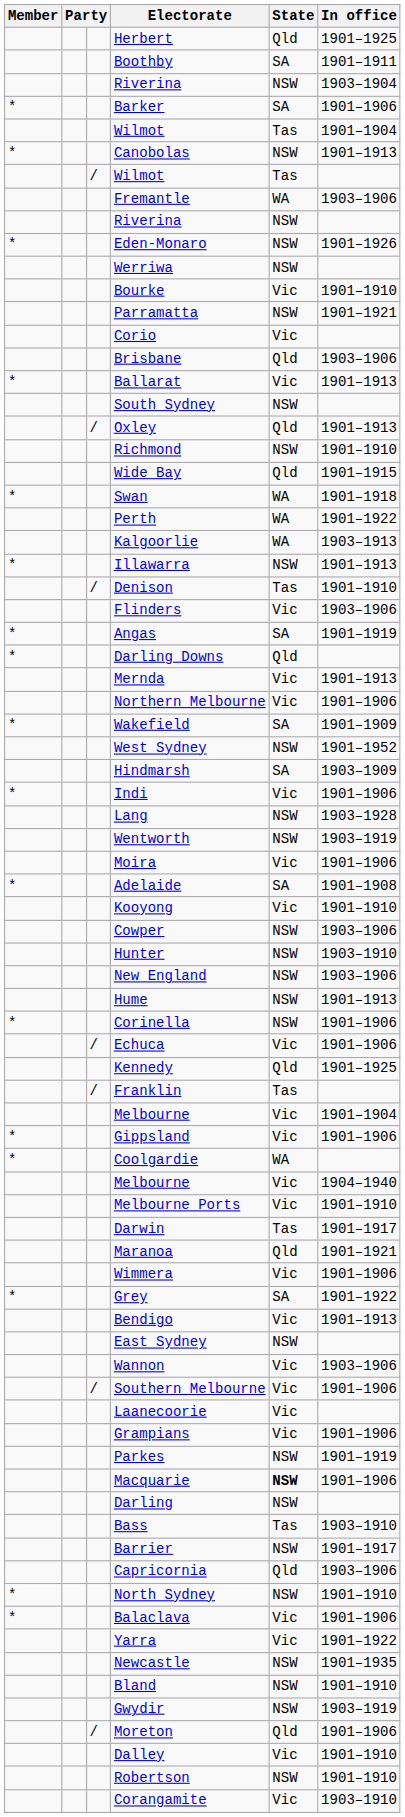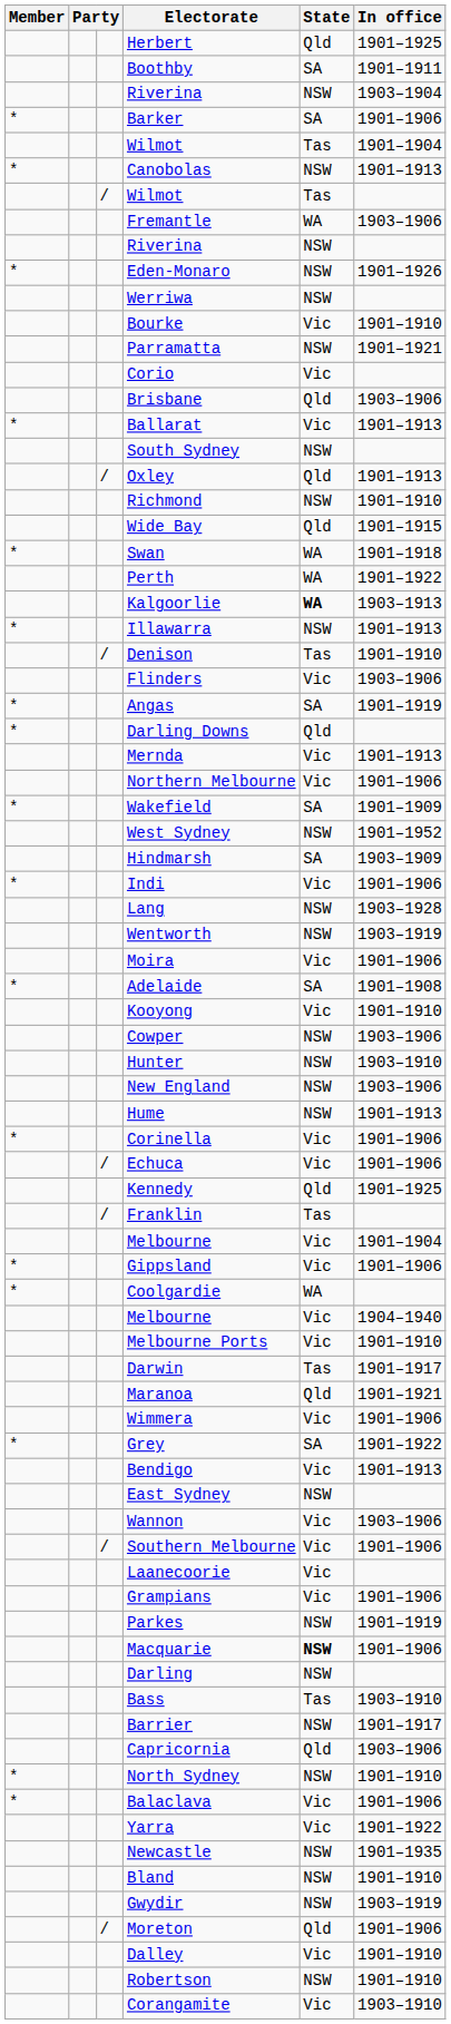 <table class="wikitable sortable">
 <tr>
 <th>Member</th>
 <th colspan=2>Party</th>
 <th>Electorate</th>
 <th>State</th>
 <th>In office</th>
 </tr>
 <tr>
 <td></td>
 <td> </td>
 <td></td>
 <td><a href='#'>Herbert</a></td>
 <td>Qld</td>
 <td>1901–1925</td>
 </tr>
 <tr>
 <td></td>
 <td> </td>
 <td></td>
 <td><a href='#'>Boothby</a></td>
 <td>SA</td>
 <td>1901–1911</td>
 </tr>
 <tr>
 <td> </td>
 <td> </td>
 <td> </td>
 <td><a href='#'>Riverina</a></td>
 <td>NSW</td>
 <td>1903–1904</td>
 </tr>
 <tr>
 <td> *</td>
 <td> </td>
 <td> </td>
 <td><a href='#'>Barker</a></td>
 <td>SA</td>
 <td>1901–1906</td>
 </tr>
 <tr>
 <td> </td>
 <td> </td>
 <td></td>
 <td><a href='#'>Wilmot</a></td>
 <td>Tas</td>
 <td>1901–1904</td>
 </tr>
 <tr>
 <td> *</td>
 <td> </td>
 <td></td>
 <td><a href='#'>Canobolas</a></td>
 <td>NSW</td>
 <td>1901–1913</td>
 </tr>
 <tr>
 <td> </td>
 <td> </td>
 <td>/</td>
 <td><a href='#'>Wilmot</a></td>
 <td>Tas</td>
 <td></td>
 </tr>
 <tr>
 <td></td>
 <td> </td>
 <td></td>
 <td><a href='#'>Fremantle</a></td>
 <td>WA</td>
 <td>1903–1906</td>
 </tr>
 <tr>
 <td> </td>
 <td> </td>
 <td></td>
 <td><a href='#'>Riverina</a></td>
 <td>NSW</td>
 <td></td>
 </tr>
 <tr>
 <td> *</td>
 <td> </td>
 <td></td>
 <td><a href='#'>Eden-Monaro</a></td>
 <td>NSW</td>
 <td>1901–1926</td>
 </tr>
 <tr>
 <td></td>
 <td> </td>
 <td></td>
 <td><a href='#'>Werriwa</a></td>
 <td>NSW</td>
 <td></td>
 </tr>
 <tr>
 <td></td>
 <td> </td>
 <td></td>
 <td><a href='#'>Bourke</a></td>
 <td>Vic</td>
 <td>1901–1910</td>
 </tr>
 <tr>
 <td></td>
 <td> </td>
 <td></td>
 <td><a href='#'>Parramatta</a></td>
 <td>NSW</td>
 <td>1901–1921</td>
 </tr>
 <tr>
 <td></td>
 <td> </td>
 <td></td>
 <td><a href='#'>Corio</a></td>
 <td>Vic</td>
 <td></td>
 </tr>
 <tr>
 <td></td>
 <td> </td>
 <td></td>
 <td><a href='#'>Brisbane</a></td>
 <td>Qld</td>
 <td>1903–1906</td>
 </tr>
 <tr>
 <td> *</td>
 <td> </td>
 <td></td>
 <td><a href='#'>Ballarat</a></td>
 <td>Vic</td>
 <td>1901–1913</td>
 </tr>
 <tr>
 <td></td>
 <td> </td>
 <td></td>
 <td><a href='#'>South Sydney</a></td>
 <td>NSW</td>
 <td></td>
 </tr>
 <tr>
 <td></td>
 <td> </td>
 <td>/</td>
 <td><a href='#'>Oxley</a></td>
 <td>Qld</td>
 <td>1901–1913</td>
 </tr>
 <tr>
 <td></td>
 <td> </td>
 <td></td>
 <td><a href='#'>Richmond</a></td>
 <td>NSW</td>
 <td>1901–1910</td>
 </tr>
 <tr>
 <td></td>
 <td> </td>
 <td></td>
 <td><a href='#'>Wide Bay</a></td>
 <td>Qld</td>
 <td>1901–1915</td>
 </tr>
 <tr>
 <td> *</td>
 <td> </td>
 <td></td>
 <td><a href='#'>Swan</a></td>
 <td>WA</td>
 <td>1901–1918</td>
 </tr>
 <tr>
 <td></td>
 <td> </td>
 <td></td>
 <td><a href='#'>Perth</a></td>
 <td>WA</td>
 <td>1901–1922</td>
 </tr>
 <tr>
 <td></td>
 <td> </td>
 <td></td>
 <td><a href='#'>Kalgoorlie</a></td>
-<td>WA</td>
+<td><strong>WA</strong></td>
 <td>1903–1913</td>
 </tr>
 <tr>
 <td> *</td>
 <td> </td>
 <td></td>
 <td><a href='#'>Illawarra</a></td>
 <td>NSW</td>
 <td>1901–1913</td>
 </tr>
 <tr>
 <td></td>
 <td> </td>
 <td>/ </td>
 <td><a href='#'>Denison</a></td>
 <td>Tas</td>
 <td>1901–1910</td>
 </tr>
 <tr>
 <td></td>
 <td> </td>
 <td></td>
 <td><a href='#'>Flinders</a></td>
 <td>Vic</td>
 <td>1903–1906</td>
 </tr>
 <tr>
 <td> *</td>
 <td> </td>
 <td></td>
 <td><a href='#'>Angas</a></td>
 <td>SA</td>
 <td>1901–1919</td>
 </tr>
 <tr>
 <td> *</td>
 <td> </td>
 <td></td>
 <td><a href='#'>Darling Downs</a></td>
 <td>Qld</td>
 <td></td>
 </tr>
 <tr>
 <td></td>
 <td> </td>
 <td></td>
 <td><a href='#'>Mernda</a></td>
 <td>Vic</td>
 <td>1901–1913</td>
 </tr>
 <tr>
 <td></td>
 <td> </td>
 <td></td>
 <td><a href='#'>Northern Melbourne</a></td>
 <td>Vic</td>
 <td>1901–1906</td>
 </tr>
 <tr>
 <td> *</td>
 <td> </td>
 <td></td>
 <td><a href='#'>Wakefield</a></td>
 <td>SA</td>
 <td>1901–1909</td>
 </tr>
 <tr>
 <td></td>
 <td> </td>
 <td></td>
 <td><a href='#'>West Sydney</a></td>
 <td>NSW</td>
 <td>1901–1952</td>
 </tr>
 <tr>
 <td></td>
 <td> </td>
 <td></td>
 <td><a href='#'>Hindmarsh</a></td>
 <td>SA</td>
 <td>1903–1909</td>
 </tr>
 <tr>
 <td> *</td>
 <td> </td>
 <td></td>
 <td><a href='#'>Indi</a></td>
 <td>Vic</td>
 <td>1901–1906</td>
 </tr>
 <tr>
 <td></td>
 <td> </td>
 <td></td>
 <td><a href='#'>Lang</a></td>
 <td>NSW</td>
 <td>1903–1928</td>
 </tr>
 <tr>
 <td></td>
 <td> </td>
 <td></td>
 <td><a href='#'>Wentworth</a></td>
 <td>NSW</td>
 <td>1903–1919</td>
 </tr>
 <tr>
 <td></td>
 <td> </td>
 <td></td>
 <td><a href='#'>Moira</a></td>
 <td>Vic</td>
 <td>1901–1906</td>
 </tr>
 <tr>
 <td> *</td>
 <td> </td>
 <td></td>
 <td><a href='#'>Adelaide</a></td>
 <td>SA</td>
 <td>1901–1908</td>
 </tr>
 <tr>
 <td></td>
 <td> </td>
 <td></td>
 <td><a href='#'>Kooyong</a></td>
 <td>Vic</td>
 <td>1901–1910</td>
 </tr>
 <tr>
 <td></td>
 <td> </td>
 <td></td>
 <td><a href='#'>Cowper</a></td>
 <td>NSW</td>
 <td>1903–1906</td>
 </tr>
 <tr>
 <td></td>
 <td> </td>
 <td></td>
 <td><a href='#'>Hunter</a></td>
 <td>NSW</td>
 <td>1903–1910</td>
 </tr>
 <tr>
 <td></td>
 <td> </td>
 <td></td>
 <td><a href='#'>New England</a></td>
 <td>NSW</td>
 <td>1903–1906</td>
 </tr>
 <tr>
 <td></td>
 <td> </td>
 <td></td>
 <td><a href='#'>Hume</a></td>
 <td>NSW</td>
 <td>1901–1913</td>
 </tr>
 <tr>
 <td> *</td>
 <td> </td>
 <td></td>
 <td><a href='#'>Corinella</a></td>
-<td>NSW</td>
+<td>Vic</td>
 <td>1901–1906</td>
 </tr>
 <tr>
 <td></td>
 <td> </td>
 <td>/</td>
 <td><a href='#'>Echuca</a></td>
 <td>Vic</td>
 <td>1901–1906</td>
 </tr>
 <tr>
 <td></td>
 <td> </td>
 <td></td>
 <td><a href='#'>Kennedy</a></td>
 <td>Qld</td>
 <td>1901–1925</td>
 </tr>
 <tr>
 <td></td>
 <td> </td>
 <td>/</td>
 <td><a href='#'>Franklin</a></td>
 <td>Tas</td>
 <td></td>
 </tr>
 <tr>
 <td> </td>
 <td> </td>
 <td></td>
 <td><a href='#'>Melbourne</a></td>
 <td>Vic</td>
 <td>1901–1904</td>
 </tr>
 <tr>
 <td> *</td>
 <td> </td>
 <td></td>
 <td><a href='#'>Gippsland</a></td>
 <td>Vic</td>
 <td>1901–1906</td>
 </tr>
 <tr>
 <td> *</td>
 <td> </td>
 <td></td>
 <td><a href='#'>Coolgardie</a></td>
 <td>WA</td>
 <td></td>
 </tr>
 <tr>
 <td> </td>
 <td> </td>
 <td></td>
 <td><a href='#'>Melbourne</a></td>
 <td>Vic</td>
 <td>1904–1940</td>
 </tr>
 <tr>
 <td></td>
 <td> </td>
 <td></td>
 <td><a href='#'>Melbourne Ports</a></td>
 <td>Vic</td>
 <td>1901–1910</td>
 </tr>
 <tr>
 <td></td>
 <td> </td>
 <td></td>
 <td><a href='#'>Darwin</a></td>
 <td>Tas</td>
 <td>1901–1917</td>
 </tr>
 <tr>
 <td></td>
 <td> </td>
 <td></td>
 <td><a href='#'>Maranoa</a></td>
 <td>Qld</td>
 <td>1901–1921</td>
 </tr>
 <tr>
 <td></td>
 <td> </td>
 <td></td>
 <td><a href='#'>Wimmera</a></td>
 <td>Vic</td>
 <td>1901–1906</td>
 </tr>
 <tr>
 <td> *</td>
 <td> </td>
 <td></td>
 <td><a href='#'>Grey</a></td>
 <td>SA</td>
 <td>1901–1922</td>
 </tr>
 <tr>
 <td></td>
 <td> </td>
 <td></td>
 <td><a href='#'>Bendigo</a></td>
 <td>Vic</td>
 <td>1901–1913</td>
 </tr>
 <tr>
 <td></td>
 <td> </td>
 <td></td>
 <td><a href='#'>East Sydney</a></td>
 <td>NSW</td>
 <td></td>
 </tr>
 <tr>
 <td></td>
 <td> </td>
 <td></td>
 <td><a href='#'>Wannon</a></td>
 <td>Vic</td>
 <td>1903–1906</td>
 </tr>
 <tr>
 <td></td>
 <td> </td>
 <td>/</td>
 <td><a href='#'>Southern Melbourne</a></td>
 <td>Vic</td>
 <td>1901–1906</td>
 </tr>
 <tr>
 <td></td>
 <td> </td>
 <td></td>
 <td><a href='#'>Laanecoorie</a></td>
 <td>Vic</td>
 <td></td>
 </tr>
 <tr>
 <td></td>
 <td> </td>
 <td></td>
 <td><a href='#'>Grampians</a></td>
 <td>Vic</td>
 <td>1901–1906</td>
 </tr>
 <tr>
 <td></td>
 <td> </td>
 <td></td>
 <td><a href='#'>Parkes</a></td>
 <td>NSW</td>
 <td>1901–1919</td>
 </tr>
 <tr>
 <td></td>
 <td> </td>
 <td></td>
 <td><a href='#'>Macquarie</a></td>
 <td><strong>NSW</strong></td>
 <td>1901–1906</td>
 </tr>
 <tr>
 <td></td>
 <td> </td>
 <td></td>
 <td><a href='#'>Darling</a></td>
 <td>NSW</td>
 <td></td>
 </tr>
 <tr>
 <td></td>
 <td> </td>
 <td></td>
 <td><a href='#'>Bass</a></td>
 <td>Tas</td>
 <td>1903–1910</td>
 </tr>
 <tr>
 <td></td>
 <td> </td>
 <td></td>
 <td><a href='#'>Barrier</a></td>
 <td>NSW</td>
 <td>1901–1917</td>
 </tr>
 <tr>
 <td></td>
 <td> </td>
 <td></td>
 <td><a href='#'>Capricornia</a></td>
 <td>Qld</td>
 <td>1903–1906</td>
 </tr>
 <tr>
 <td> *</td>
 <td> </td>
 <td></td>
 <td><a href='#'>North Sydney</a></td>
 <td>NSW</td>
 <td>1901–1910</td>
 </tr>
 <tr>
 <td> *</td>
 <td> </td>
 <td></td>
 <td><a href='#'>Balaclava</a></td>
 <td>Vic</td>
 <td>1901–1906</td>
 </tr>
 <tr>
 <td></td>
 <td> </td>
 <td></td>
 <td><a href='#'>Yarra</a></td>
 <td>Vic</td>
 <td>1901–1922</td>
 </tr>
 <tr>
 <td></td>
 <td> </td>
 <td></td>
 <td><a href='#'>Newcastle</a></td>
 <td>NSW</td>
 <td>1901–1935</td>
 </tr>
 <tr>
 <td></td>
 <td> </td>
 <td></td>
 <td><a href='#'>Bland</a></td>
 <td>NSW</td>
 <td>1901–1910</td>
 </tr>
 <tr>
 <td></td>
 <td> </td>
 <td></td>
 <td><a href='#'>Gwydir</a></td>
 <td>NSW</td>
 <td>1903–1919</td>
 </tr>
 <tr>
 <td></td>
 <td> </td>
 <td>/</td>
 <td><a href='#'>Moreton</a></td>
 <td>Qld</td>
 <td>1901–1906</td>
 </tr>
 <tr>
 <td></td>
 <td> </td>
 <td></td>
 <td><a href='#'>Dalley</a></td>
 <td>Vic</td>
 <td>1901–1910</td>
 </tr>
 <tr>
 <td></td>
 <td> </td>
 <td></td>
 <td><a href='#'>Robertson</a></td>
 <td>NSW</td>
 <td>1901–1910</td>
 </tr>
 <tr>
 <td></td>
 <td> </td>
 <td></td>
 <td><a href='#'>Corangamite</a></td>
 <td>Vic</td>
 <td>1903–1910</td>
 </tr>
 </table>
